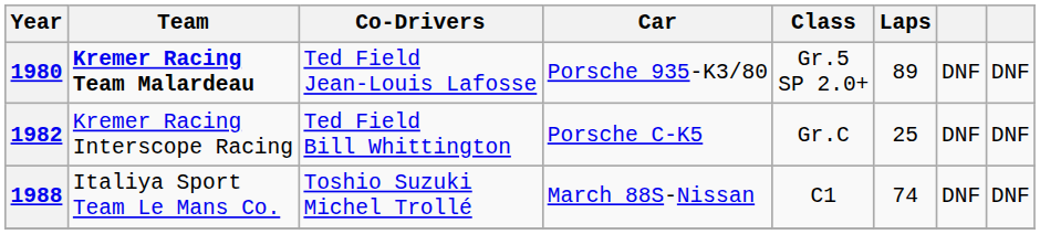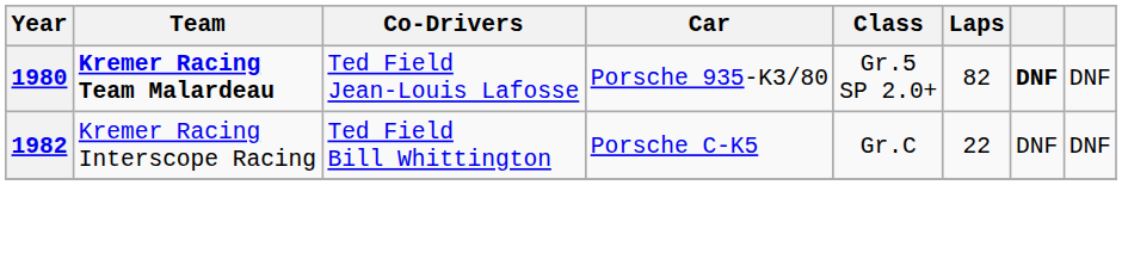 <table class="wikitable" style="text-align:center; font-size:90%">
 <tr>
 <th>Year</th>
 <th>Team</th>
 <th>Co-Drivers</th>
 <th>Car</th>
 <th>Class</th>
 <th>Laps</th>
 <th></th>
 <th></th>
 </tr>
 <tr>
 <th><a href='#'>1980</a></th>
 <td align="left"><strong> <a href='#'>Kremer Racing</a><br> Team Malardeau</strong></td>
 <td align="left"> <a href='#'>Ted Field</a><br> <a href='#'>Jean-Louis Lafosse</a></td>
 <td align="left"><a href='#'>Porsche 935</a>-K3/80</td>
 <td>Gr.5<br>SP 2.0+</td>
-<td>89</td>
-<td>DNF</td>
+<td>82</td>
+<td><strong>DNF</strong></td>
 <td>DNF</td>
 </tr>
 <tr>
 <th><a href='#'>1982</a></th>
 <td align="left"> <a href='#'>Kremer Racing</a><br> Interscope Racing</td>
 <td align="left"> <a href='#'>Ted Field</a><br> <a href='#'>Bill Whittington</a></td>
 <td align="left"><a href='#'>Porsche C-K5</a></td>
 <td>Gr.C</td>
-<td>25</td>
-<td>DNF</td>
-<td>DNF</td>
-</tr>
-<tr>
-<th><a href='#'>1988</a></th>
-<td align="left"> Italiya Sport<br> <a href='#'>Team Le Mans Co.</a></td>
-<td align="left"> <a href='#'>Toshio Suzuki</a><br> <a href='#'>Michel Trollé</a></td>
-<td align="left"><a href='#'>March 88S</a>-<a href='#'>Nissan</a></td>
-<td>C1</td>
-<td>74</td>
+<td>22</td>
 <td>DNF</td>
 <td>DNF</td>
 </tr>
 <tr>
 </tr>
 </table>
